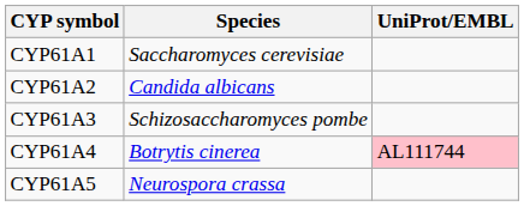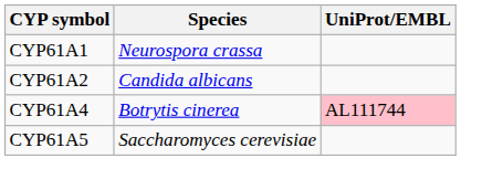 <table class="wikitable">
 <tr>
 <th>CYP symbol</th>
 <th>Species</th>
 <th>UniProt/EMBL</th>
 </tr>
 <tr>
 <td>CYP61A1</td>
-<td><em>Saccharomyces cerevisiae</em></td>
+<td><em><a href='#'>Neurospora crassa</a></em></td>
 <td></td>
 </tr>
 <tr>
 <td>CYP61A2</td>
 <td><em><a href='#'>Candida albicans</a></em></td>
-<td></td>
-</tr>
-<tr>
-<td>CYP61A3</td>
-<td><em>Schizosaccharomyces pombe</em></td>
 <td></td>
 </tr>
 <tr>
 <td>CYP61A4</td>
 <td><em><a href='#'>Botrytis cinerea</a></em></td>
 <td style="background: pink;">AL111744</td>
 </tr>
 <tr>
 <td>CYP61A5</td>
-<td><em><a href='#'>Neurospora crassa</a></em></td>
+<td><em>Saccharomyces cerevisiae</em></td>
 <td></td>
 </tr>
 </table>
